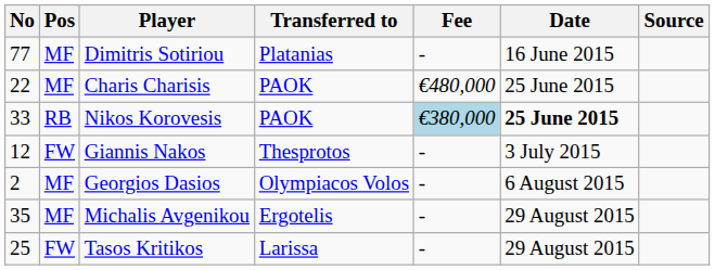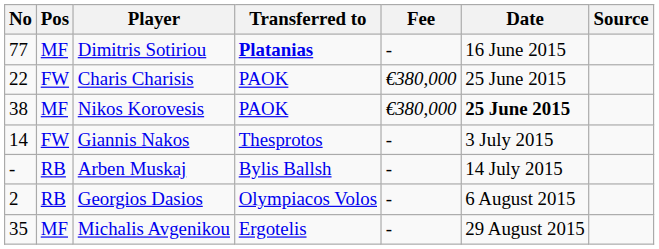 <table class="wikitable">
 <tr>
 <th>No</th>
 <th>Pos</th>
 <th>Player</th>
 <th>Transferred to</th>
 <th>Fee</th>
 <th>Date</th>
 <th>Source</th>
 </tr>
 <tr>
 <td>77</td>
 <td><a href='#'>MF</a></td>
 <td><a href='#'>Dimitris Sotiriou</a></td>
-<td><a href='#'>Platanias</a></td>
+<td><strong><a href='#'>Platanias</a></strong></td>
 <td>-</td>
 <td>16 June 2015</td>
 <td></td>
 </tr>
 <tr>
 <td>22</td>
-<td><a href='#'>MF</a></td>
+<td><a href='#'>FW</a></td>
 <td><a href='#'>Charis Charisis</a></td>
 <td><a href='#'>PAOK</a></td>
-<td><em>€480,000</em></td>
+<td><em>€380,000</em></td>
 <td>25 June 2015</td>
 <td></td>
 </tr>
 <tr>
-<td>33</td>
-<td><a href='#'>RB</a></td>
+<td>38</td>
+<td><a href='#'>MF</a></td>
 <td><a href='#'>Nikos Korovesis</a></td>
 <td><a href='#'>PAOK</a></td>
-<td style="background: lightblue;"><em>€380,000</em></td>
+<td><em>€380,000</em></td>
 <td><strong>25 June 2015</strong></td>
 <td></td>
 </tr>
 <tr>
-<td>12</td>
+<td>14</td>
 <td><a href='#'>FW</a></td>
 <td><a href='#'>Giannis Nakos</a></td>
 <td><a href='#'>Thesprotos</a></td>
 <td>-</td>
 <td>3 July 2015</td>
 <td></td>
 </tr>
 <tr>
+<td>-</td>
+<td><a href='#'>RB</a></td>
+<td><a href='#'>Arben Muskaj</a></td>
+<td><a href='#'>Bylis Ballsh</a></td>
+<td>-</td>
+<td>14 July 2015</td>
+<td></td>
+</tr>
+<tr>
 <td>2</td>
-<td><a href='#'>MF</a></td>
+<td><a href='#'>RB</a></td>
 <td><a href='#'>Georgios Dasios</a></td>
 <td><a href='#'>Olympiacos Volos</a></td>
 <td>-</td>
 <td>6 August 2015</td>
 <td></td>
 </tr>
 <tr>
 <td>35</td>
 <td><a href='#'>MF</a></td>
 <td><a href='#'>Michalis Avgenikou</a></td>
 <td><a href='#'>Ergotelis</a></td>
 <td>-</td>
 <td>29 August 2015</td>
 <td></td>
 </tr>
-<tr>
-<td>25</td>
-<td><a href='#'>FW</a></td>
-<td><a href='#'>Tasos Kritikos</a></td>
-<td><a href='#'>Larissa</a></td>
-<td>-</td>
-<td>29 August 2015</td>
-<td></td>
-</tr>
 </table>
